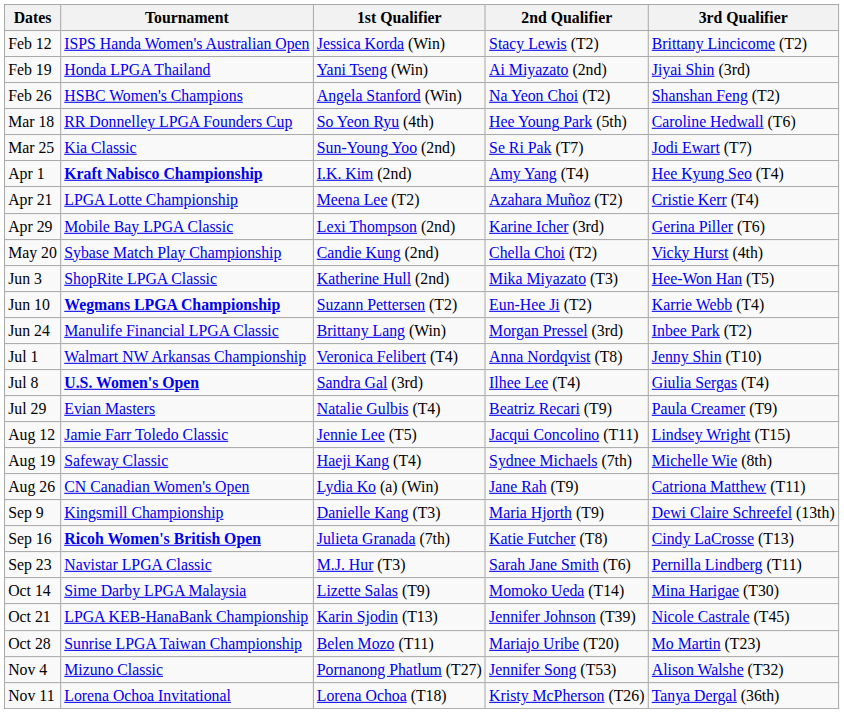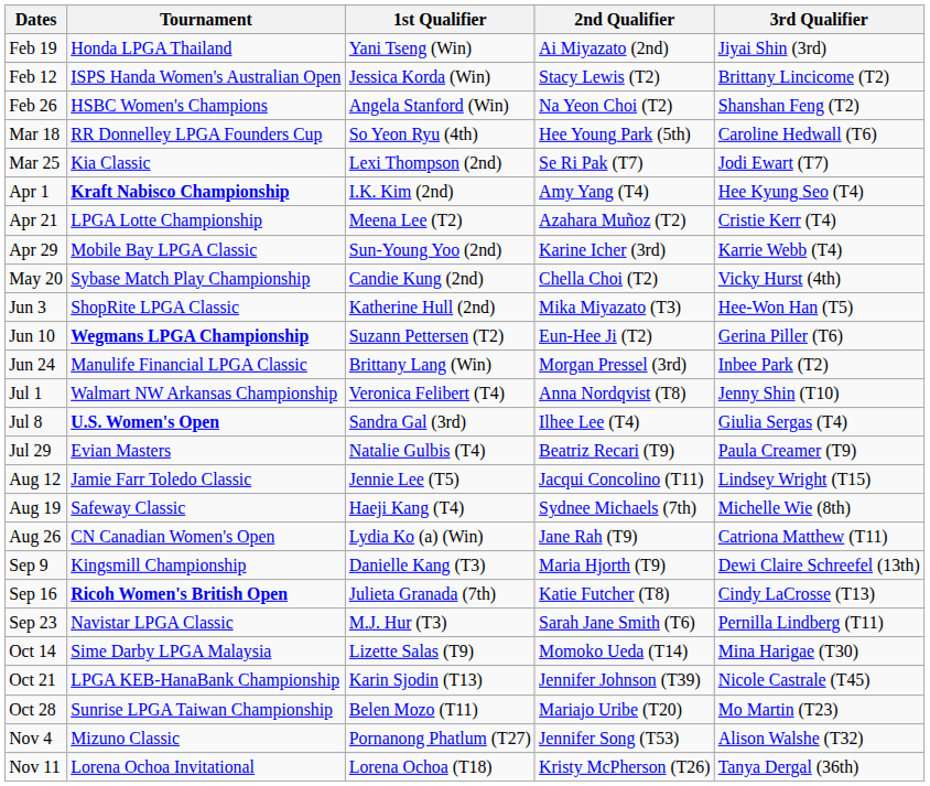 <table class="wikitable" style="font-size:95%;">
 <tr>
 <th>Dates</th>
 <th>Tournament</th>
 <th>1st Qualifier</th>
 <th>2nd Qualifier</th>
 <th>3rd Qualifier</th>
 </tr>
 <tr>
+<td>Feb 19</td>
+<td><a href='#'>Honda LPGA Thailand</a></td>
+<td> <a href='#'>Yani Tseng</a> <span>(Win)</span></td>
+<td> <a href='#'>Ai Miyazato</a> <span>(2nd)</span></td>
+<td> <a href='#'>Jiyai Shin</a> <span>(3rd)</span></td>
+</tr>
+<tr>
 <td>Feb 12</td>
 <td><a href='#'>ISPS Handa Women's Australian Open</a></td>
 <td> <a href='#'>Jessica Korda</a> <span>(Win)</span></td>
 <td> <a href='#'>Stacy Lewis</a> <span>(T2)</span></td>
 <td> <a href='#'>Brittany Lincicome</a> <span>(T2)</span></td>
-</tr>
-<tr>
-<td>Feb 19</td>
-<td><a href='#'>Honda LPGA Thailand</a></td>
-<td> <a href='#'>Yani Tseng</a> <span>(Win)</span></td>
-<td> <a href='#'>Ai Miyazato</a> <span>(2nd)</span></td>
-<td> <a href='#'>Jiyai Shin</a> <span>(3rd)</span></td>
 </tr>
 <tr>
 <td>Feb 26</td>
 <td><a href='#'>HSBC Women's Champions</a></td>
 <td> <a href='#'>Angela Stanford</a> <span>(Win)</span></td>
 <td> <a href='#'>Na Yeon Choi</a> <span>(T2)</span></td>
 <td> <a href='#'>Shanshan Feng</a> <span>(T2)</span></td>
 </tr>
 <tr>
 <td>Mar 18</td>
 <td><a href='#'>RR Donnelley LPGA Founders Cup</a></td>
 <td> <a href='#'>So Yeon Ryu</a> <span>(4th)</span></td>
 <td> <a href='#'>Hee Young Park</a> <span>(5th)</span></td>
 <td> <a href='#'>Caroline Hedwall</a> <span>(T6)</span></td>
 </tr>
 <tr>
 <td>Mar 25</td>
 <td><a href='#'>Kia Classic</a></td>
-<td> <a href='#'>Sun-Young Yoo</a> <span>(2nd)</span></td>
+<td> <a href='#'>Lexi Thompson</a> <span>(2nd)</span></td>
 <td> <a href='#'>Se Ri Pak</a> <span>(T7)</span></td>
 <td> <a href='#'>Jodi Ewart</a> <span>(T7)</span></td>
 </tr>
 <tr>
 <td>Apr 1</td>
 <td><strong><a href='#'>Kraft Nabisco Championship</a></strong></td>
 <td> <a href='#'>I.K. Kim</a> <span>(2nd)</span></td>
 <td> <a href='#'>Amy Yang</a> <span>(T4)</span></td>
 <td> <a href='#'>Hee Kyung Seo</a> <span>(T4)</span></td>
 </tr>
 <tr>
 <td>Apr 21</td>
 <td><a href='#'>LPGA Lotte Championship</a></td>
 <td> <a href='#'>Meena Lee</a> <span>(T2)</span></td>
 <td> <a href='#'>Azahara Muñoz</a> <span>(T2)</span></td>
 <td> <a href='#'>Cristie Kerr</a> <span>(T4)</span></td>
 </tr>
 <tr>
 <td>Apr 29</td>
 <td><a href='#'>Mobile Bay LPGA Classic</a></td>
-<td> <a href='#'>Lexi Thompson</a> <span>(2nd)</span></td>
+<td> <a href='#'>Sun-Young Yoo</a> <span>(2nd)</span></td>
 <td> <a href='#'>Karine Icher</a> <span>(3rd)</span></td>
-<td> <a href='#'>Gerina Piller</a> <span>(T6)</span></td>
+<td> <a href='#'>Karrie Webb</a> <span>(T4)</span></td>
 </tr>
 <tr>
 <td>May 20</td>
 <td><a href='#'>Sybase Match Play Championship</a></td>
 <td> <a href='#'>Candie Kung</a> <span>(2nd)</span></td>
 <td> <a href='#'>Chella Choi</a> <span>(T2)</span></td>
 <td> <a href='#'>Vicky Hurst</a> <span>(4th)</span></td>
 </tr>
 <tr>
 <td>Jun 3</td>
 <td><a href='#'>ShopRite LPGA Classic</a></td>
 <td> <a href='#'>Katherine Hull</a> <span>(2nd)</span></td>
 <td> <a href='#'>Mika Miyazato</a> <span>(T3)</span></td>
 <td> <a href='#'>Hee-Won Han</a> <span>(T5)</span></td>
 </tr>
 <tr>
 <td>Jun 10</td>
 <td><strong><a href='#'>Wegmans LPGA Championship</a></strong></td>
 <td> <a href='#'>Suzann Pettersen</a> <span>(T2)</span></td>
 <td> <a href='#'>Eun-Hee Ji</a> <span>(T2)</span></td>
-<td> <a href='#'>Karrie Webb</a> <span>(T4)</span></td>
+<td> <a href='#'>Gerina Piller</a> <span>(T6)</span></td>
 </tr>
 <tr>
 <td>Jun 24</td>
 <td><a href='#'>Manulife Financial LPGA Classic</a></td>
 <td> <a href='#'>Brittany Lang</a> <span>(Win)</span></td>
 <td> <a href='#'>Morgan Pressel</a> <span>(3rd)</span></td>
 <td> <a href='#'>Inbee Park</a> <span>(T2)</span></td>
 </tr>
 <tr>
 <td>Jul 1</td>
 <td><a href='#'>Walmart NW Arkansas Championship</a></td>
 <td> <a href='#'>Veronica Felibert</a> <span>(T4)</span></td>
 <td> <a href='#'>Anna Nordqvist</a> <span>(T8)</span></td>
 <td> <a href='#'>Jenny Shin</a> <span>(T10)</span></td>
 </tr>
 <tr>
 <td>Jul 8</td>
 <td><strong><a href='#'>U.S. Women's Open</a></strong></td>
 <td> <a href='#'>Sandra Gal</a> <span>(3rd)</span></td>
 <td> <a href='#'>Ilhee Lee</a> <span>(T4)</span></td>
 <td> <a href='#'>Giulia Sergas</a> <span>(T4)</span></td>
 </tr>
 <tr>
 <td>Jul 29</td>
 <td><a href='#'>Evian Masters</a></td>
 <td> <a href='#'>Natalie Gulbis</a> <span>(T4)</span></td>
 <td> <a href='#'>Beatriz Recari</a> <span>(T9)</span></td>
 <td> <a href='#'>Paula Creamer</a> <span>(T9)</span></td>
 </tr>
 <tr>
 <td>Aug 12</td>
 <td><a href='#'>Jamie Farr Toledo Classic</a></td>
 <td> <a href='#'>Jennie Lee</a> <span>(T5)</span></td>
 <td> <a href='#'>Jacqui Concolino</a> <span>(T11)</span></td>
 <td> <a href='#'>Lindsey Wright</a> <span>(T15)</span></td>
 </tr>
 <tr>
 <td>Aug 19</td>
 <td><a href='#'>Safeway Classic</a></td>
 <td> <a href='#'>Haeji Kang</a> <span>(T4)</span></td>
 <td> <a href='#'>Sydnee Michaels</a> <span>(7th)</span></td>
 <td> <a href='#'>Michelle Wie</a> <span>(8th)</span></td>
 </tr>
 <tr>
 <td>Aug 26</td>
 <td><a href='#'>CN Canadian Women's Open</a></td>
 <td> <a href='#'>Lydia Ko</a> (a) <span>(Win)</span></td>
 <td> <a href='#'>Jane Rah</a> <span>(T9)</span></td>
 <td> <a href='#'>Catriona Matthew</a> <span>(T11)</span></td>
 </tr>
 <tr>
 <td>Sep 9</td>
 <td><a href='#'>Kingsmill Championship</a></td>
 <td> <a href='#'>Danielle Kang</a> <span>(T3)</span></td>
 <td> <a href='#'>Maria Hjorth</a> <span>(T9)</span></td>
 <td> <a href='#'>Dewi Claire Schreefel</a> <span>(13th)</span></td>
 </tr>
 <tr>
 <td>Sep 16</td>
 <td><strong><a href='#'>Ricoh Women's British Open</a></strong></td>
 <td> <a href='#'>Julieta Granada</a> <span>(7th)</span></td>
 <td> <a href='#'>Katie Futcher</a> <span>(T8)</span></td>
 <td> <a href='#'>Cindy LaCrosse</a> <span>(T13)</span></td>
 </tr>
 <tr>
 <td>Sep 23</td>
 <td><a href='#'>Navistar LPGA Classic</a></td>
 <td> <a href='#'>M.J. Hur</a> <span>(T3)</span></td>
 <td> <a href='#'>Sarah Jane Smith</a> <span>(T6)</span></td>
 <td> <a href='#'>Pernilla Lindberg</a> <span>(T11)</span></td>
 </tr>
 <tr>
 <td>Oct 14</td>
 <td><a href='#'>Sime Darby LPGA Malaysia</a></td>
 <td> <a href='#'>Lizette Salas</a> <span>(T9)</span></td>
 <td> <a href='#'>Momoko Ueda</a> <span>(T14)</span></td>
 <td> <a href='#'>Mina Harigae</a> <span>(T30)</span></td>
 </tr>
 <tr>
 <td>Oct 21</td>
 <td><a href='#'>LPGA KEB-HanaBank Championship</a></td>
 <td> <a href='#'>Karin Sjodin</a> <span>(T13)</span></td>
 <td> <a href='#'>Jennifer Johnson</a> <span>(T39)</span></td>
 <td> <a href='#'>Nicole Castrale</a> <span>(T45)</span></td>
 </tr>
 <tr>
 <td>Oct 28</td>
 <td><a href='#'>Sunrise LPGA Taiwan Championship</a></td>
 <td> <a href='#'>Belen Mozo</a> <span>(T11)</span></td>
 <td> <a href='#'>Mariajo Uribe</a> <span>(T20)</span></td>
 <td> <a href='#'>Mo Martin</a> <span>(T23)</span></td>
 </tr>
 <tr>
 <td>Nov 4</td>
 <td><a href='#'>Mizuno Classic</a></td>
 <td> <a href='#'>Pornanong Phatlum</a> <span>(T27)</span></td>
 <td> <a href='#'>Jennifer Song</a> <span>(T53)</span></td>
 <td> <a href='#'>Alison Walshe</a> <span>(T32)</span></td>
 </tr>
 <tr>
 <td>Nov 11</td>
 <td><a href='#'>Lorena Ochoa Invitational</a></td>
 <td> <a href='#'>Lorena Ochoa</a> <span>(T18)</span></td>
 <td> <a href='#'>Kristy McPherson</a> <span>(T26)</span></td>
 <td> <a href='#'>Tanya Dergal</a> <span>(36th)</span></td>
 </tr>
 </table>
